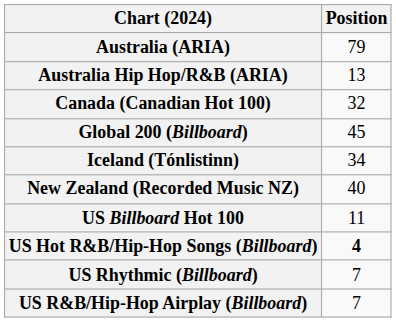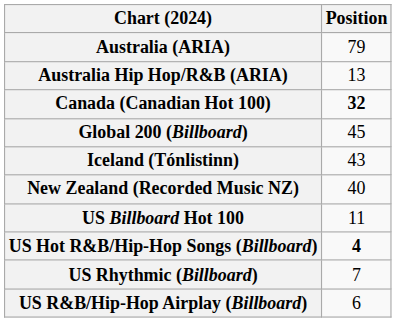 <table class="wikitable sortable plainrowheaders" style="text-align:center">
 <tr>
 <th scope="col">Chart (2024)</th>
 <th scope="col">Position</th>
 </tr>
 <tr>
 <th scope="row">Australia (ARIA)</th>
 <td>79</td>
 </tr>
 <tr>
 <th scope="row">Australia Hip Hop/R&B (ARIA)</th>
 <td>13</td>
 </tr>
 <tr>
 <th scope="row">Canada (Canadian Hot 100)</th>
-<td>32</td>
+<td><strong>32</strong></td>
 </tr>
 <tr>
 <th scope="row">Global 200 (<em>Billboard</em>)</th>
 <td>45</td>
 </tr>
 <tr>
 <th scope="row">Iceland (Tónlistinn)</th>
-<td>34</td>
+<td>43</td>
 </tr>
 <tr>
 <th scope="row">New Zealand (Recorded Music NZ)</th>
 <td>40</td>
 </tr>
 <tr>
 <th scope="row">US <em>Billboard</em> Hot 100</th>
 <td>11</td>
 </tr>
 <tr>
 <th scope="row">US Hot R&B/Hip-Hop Songs (<em>Billboard</em>)</th>
 <td><strong>4</strong></td>
 </tr>
 <tr>
 <th scope="row">US Rhythmic (<em>Billboard</em>)</th>
 <td>7</td>
 </tr>
 <tr>
 <th scope="row">US R&B/Hip-Hop Airplay (<em>Billboard</em>)</th>
-<td>7</td>
+<td>6</td>
 </tr>
 </table>
